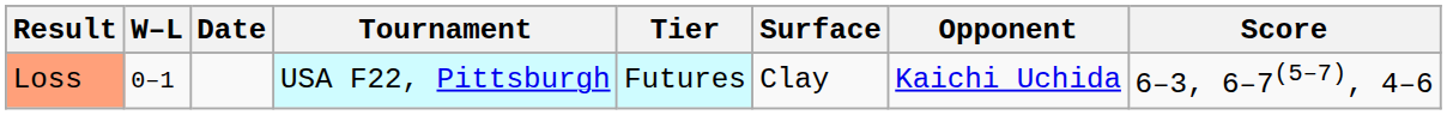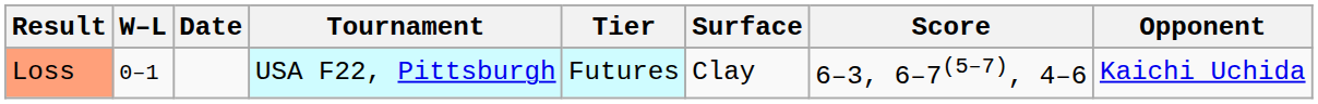 <table class="sortable wikitable">
 <tr>
 <th>Result</th>
 <th class="unsortable">W–L</th>
 <th>Date</th>
 <th>Tournament</th>
 <th>Tier</th>
 <th>Surface</th>
+<th class="unsortable">Score</th>
 <th>Opponent</th>
-<th class="unsortable">Score</th>
 </tr>
 <tr>
 <td bgcolor=FFA07A>Loss</td>
 <td><small>0–1</small></td>
 <td></td>
 <td style="background:#cffcff;">USA F22, <a href='#'>Pittsburgh</a></td>
 <td bgcolor=cffcff>Futures</td>
 <td>Clay</td>
+<td>6–3, 6–7<sup>(5–7)</sup>, 4–6</td>
 <td> <a href='#'>Kaichi Uchida</a></td>
-<td>6–3, 6–7<sup>(5–7)</sup>, 4–6</td>
 </tr>
 </table>
